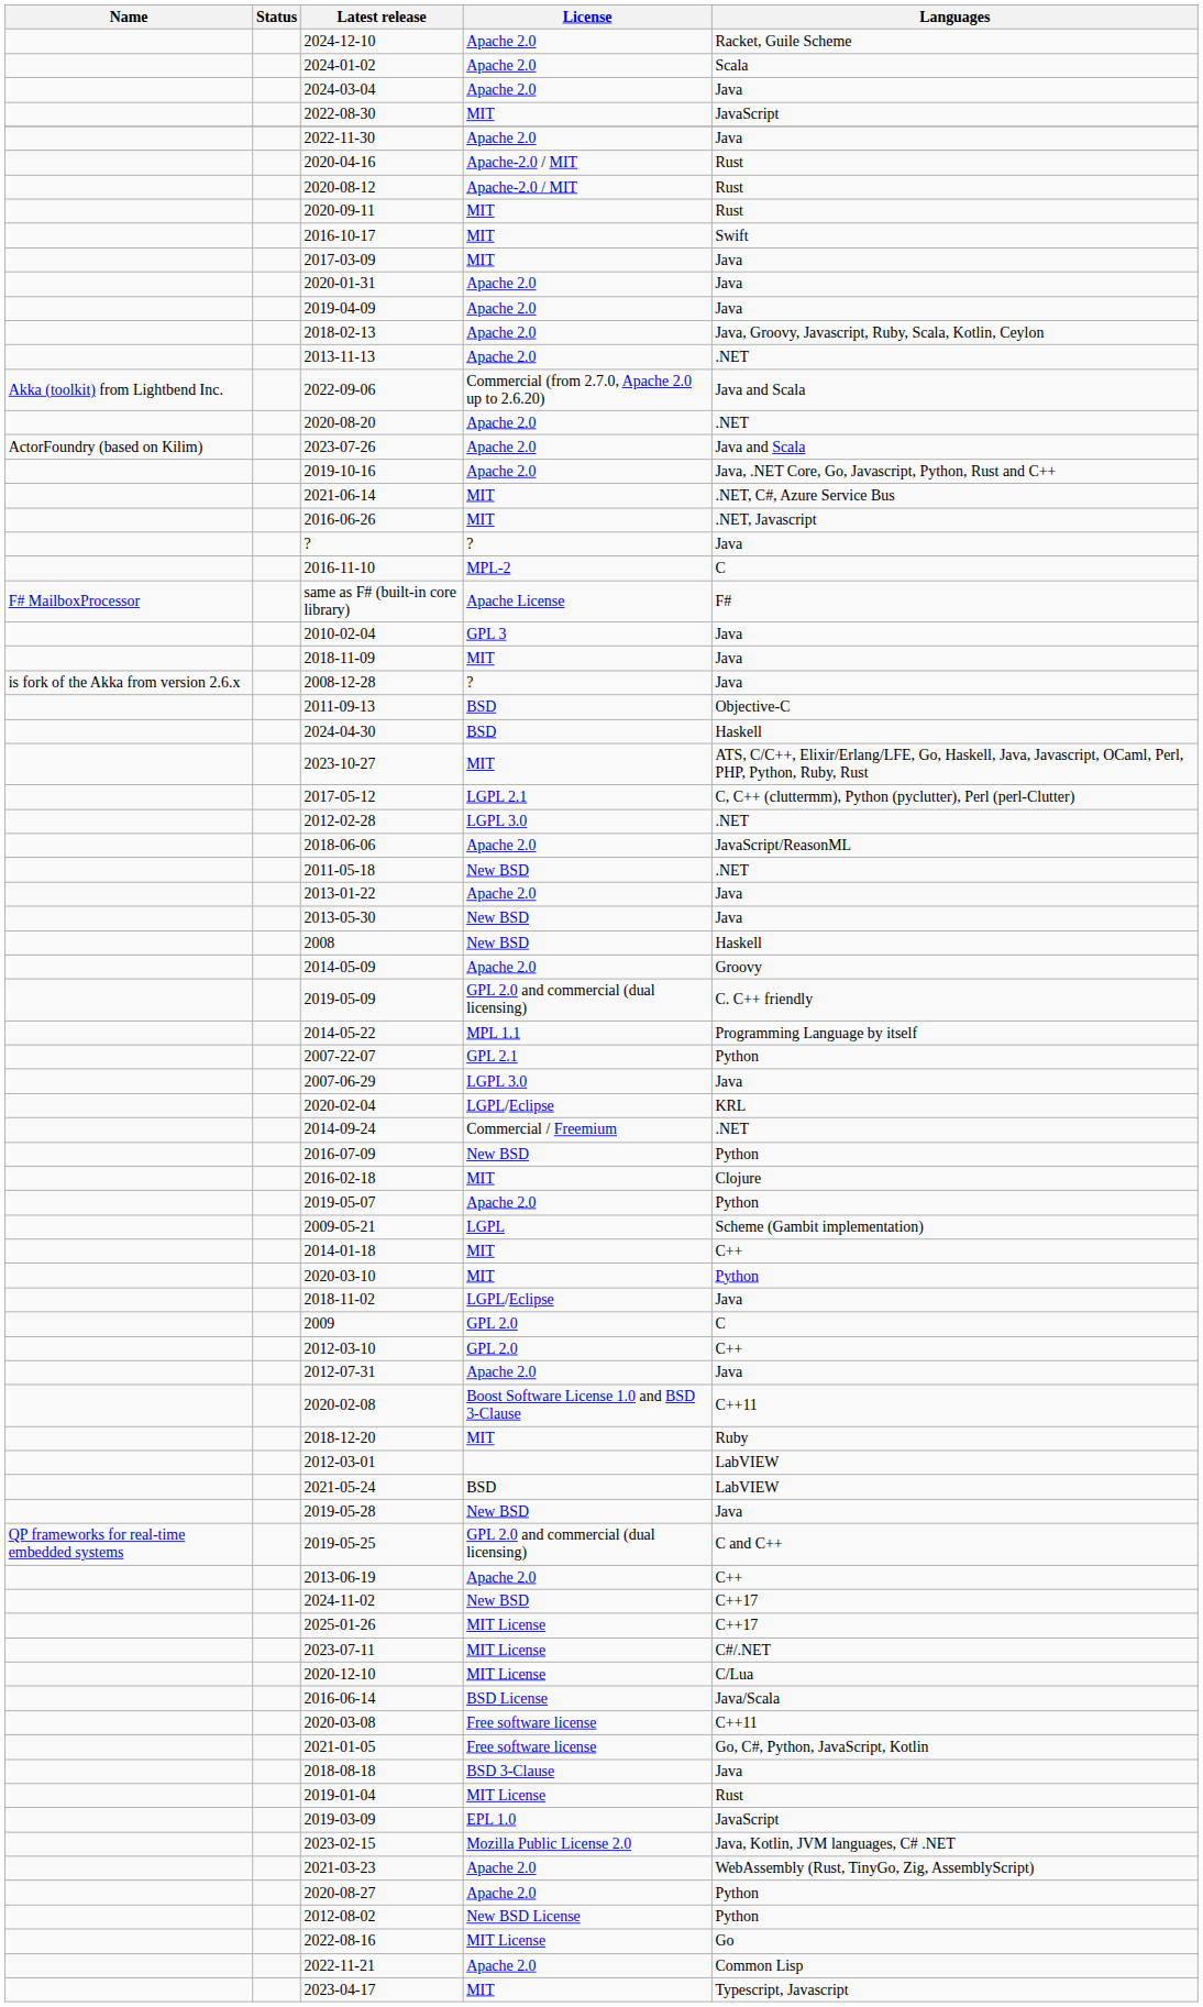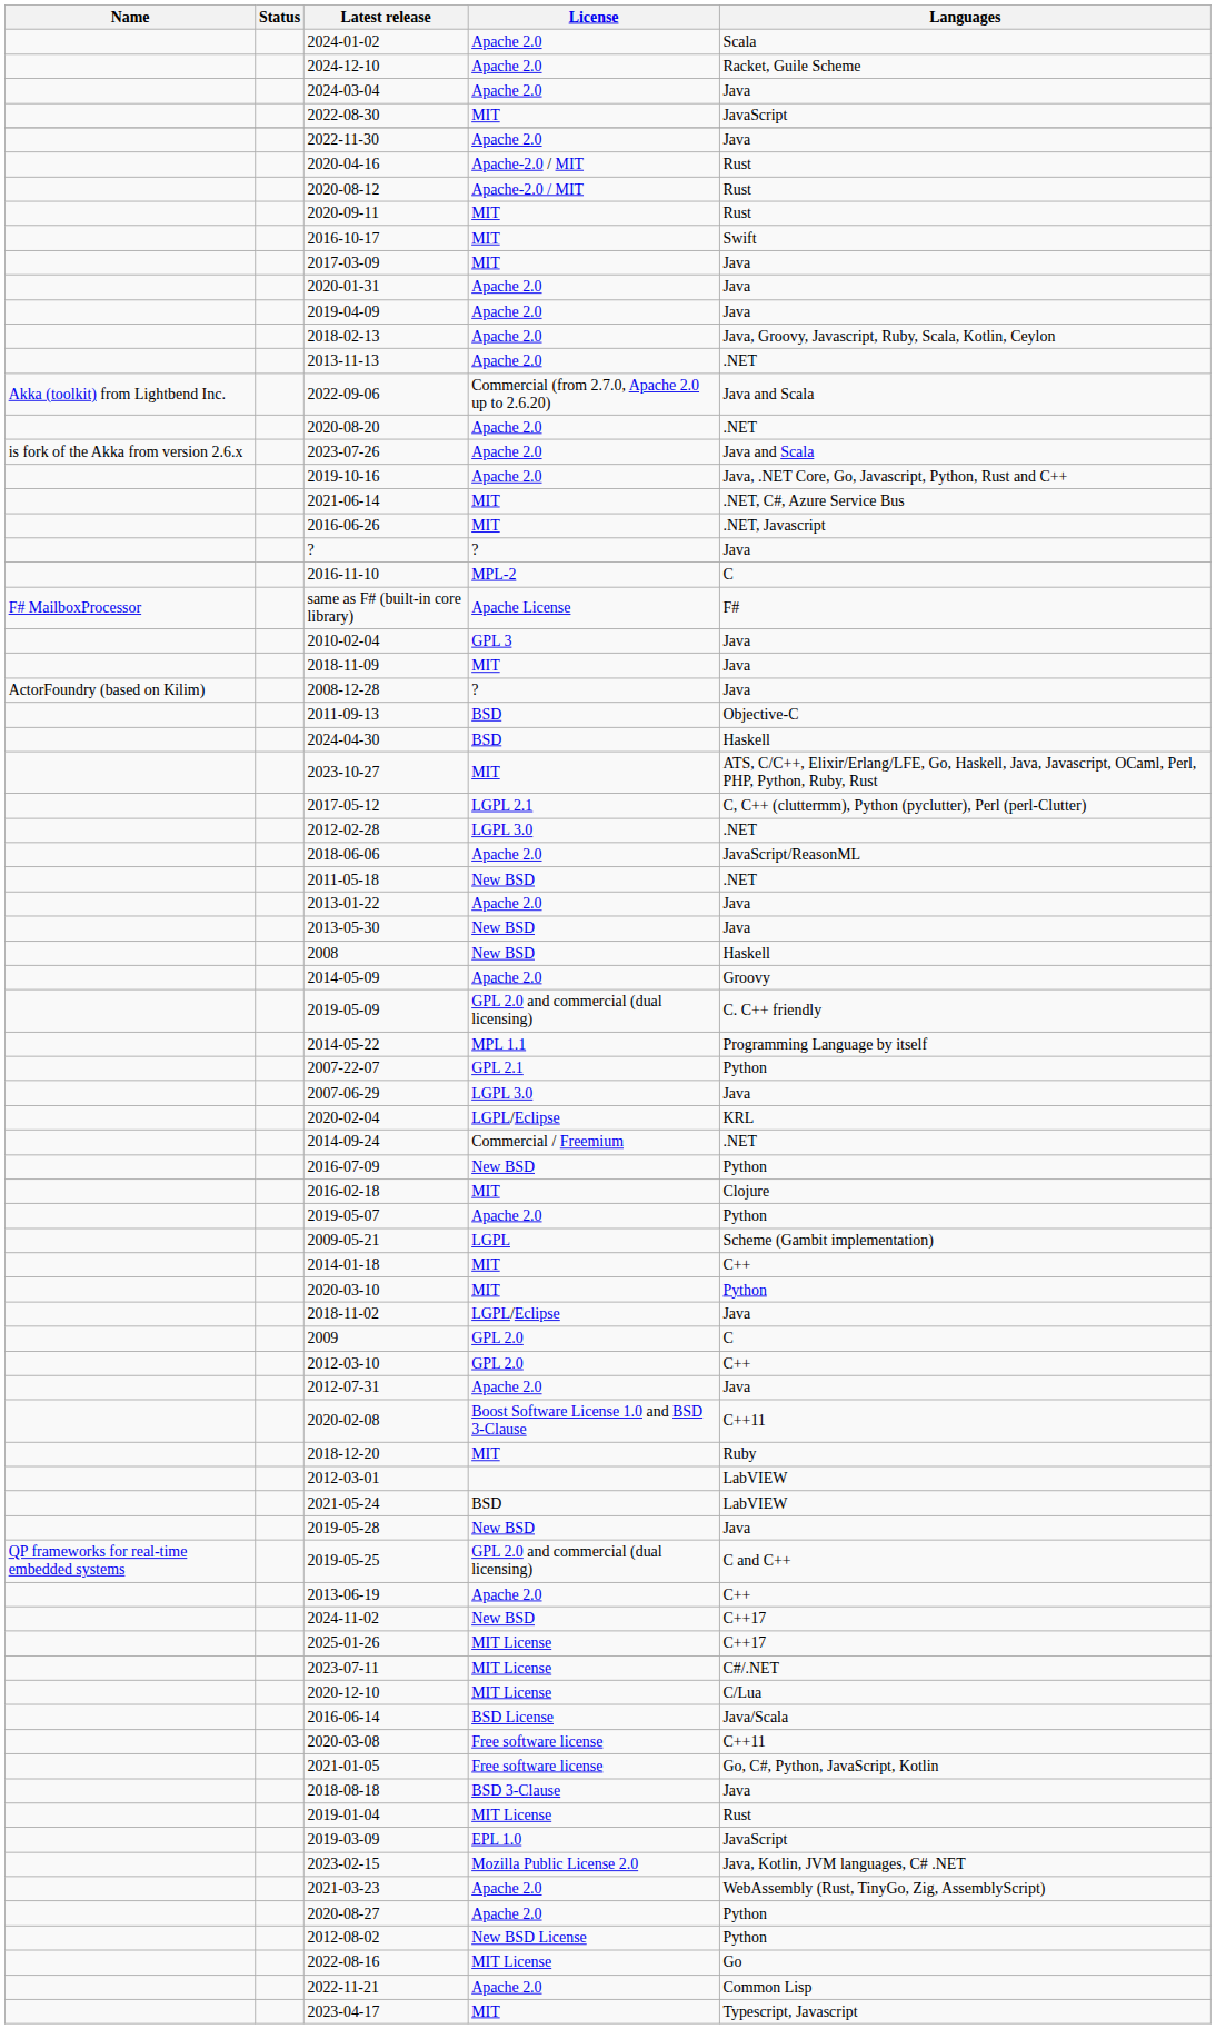 <table class="wikitable sortable">
 <tr>
 <th>Name</th>
 <th>Status</th>
 <th>Latest release</th>
 <th><a href='#'>License</a></th>
 <th>Languages</th>
 </tr>
 <tr>
+<td></td>
+<td></td>
+<td>2024-01-02</td>
+<td><a href='#'>Apache 2.0</a></td>
+<td>Scala</td>
+</tr>
+<tr>
 <td> </td>
 <td></td>
 <td>2024-12-10</td>
 <td><a href='#'>Apache 2.0</a></td>
 <td>Racket, Guile Scheme</td>
-</tr>
-<tr>
-<td></td>
-<td></td>
-<td>2024-01-02</td>
-<td><a href='#'>Apache 2.0</a></td>
-<td>Scala</td>
 </tr>
 <tr>
 <td></td>
 <td></td>
 <td>2024-03-04</td>
 <td><a href='#'>Apache 2.0</a></td>
 <td>Java</td>
 </tr>
 <tr>
 <td></td>
 <td></td>
 <td>2022-08-30</td>
 <td><a href='#'>MIT</a></td>
 <td>JavaScript</td>
 </tr>
 <tr>
 </tr>
 <tr>
 <td></td>
 <td></td>
 <td>2022-11-30</td>
 <td><a href='#'>Apache 2.0</a></td>
 <td>Java</td>
 </tr>
 <tr>
 <td></td>
 <td></td>
 <td>2020-04-16</td>
 <td><a href='#'>Apache-2.0</a> / <a href='#'>MIT</a></td>
 <td>Rust</td>
 </tr>
 <tr>
 <td></td>
 <td></td>
 <td>2020-08-12</td>
 <td><a href='#'>Apache-2.0 / MIT</a></td>
 <td>Rust</td>
 </tr>
 <tr>
 <td></td>
 <td></td>
 <td>2020-09-11</td>
 <td><a href='#'>MIT</a></td>
 <td>Rust</td>
 </tr>
 <tr>
 <td></td>
 <td></td>
 <td>2016-10-17</td>
 <td><a href='#'>MIT</a></td>
 <td>Swift</td>
 </tr>
 <tr>
 <td></td>
 <td></td>
 <td>2017-03-09</td>
 <td><a href='#'>MIT</a></td>
 <td>Java</td>
 </tr>
 <tr>
 <td></td>
 <td></td>
 <td>2020-01-31</td>
 <td><a href='#'>Apache 2.0</a></td>
 <td>Java</td>
 </tr>
 <tr>
 <td></td>
 <td></td>
 <td>2019-04-09</td>
 <td><a href='#'>Apache 2.0</a></td>
 <td>Java</td>
 </tr>
 <tr>
 <td></td>
 <td></td>
 <td>2018-02-13</td>
 <td><a href='#'>Apache 2.0</a></td>
 <td>Java, Groovy, Javascript, Ruby, Scala, Kotlin, Ceylon</td>
 </tr>
 <tr>
 <td></td>
 <td></td>
 <td>2013-11-13</td>
 <td><a href='#'>Apache 2.0</a></td>
 <td>.NET</td>
 </tr>
 <tr>
 <td><a href='#'>Akka (toolkit)</a> from Lightbend Inc.</td>
 <td></td>
 <td>2022-09-06</td>
 <td>Commercial (from 2.7.0, <a href='#'>Apache 2.0</a> up to 2.6.20)</td>
 <td>Java and Scala</td>
 </tr>
 <tr>
 <td></td>
 <td></td>
 <td>2020-08-20</td>
 <td><a href='#'>Apache 2.0</a></td>
 <td>.NET</td>
 </tr>
 <tr>
-<td>ActorFoundry (based on Kilim)</td>
+<td> is fork of the Akka from version 2.6.x</td>
 <td></td>
 <td>2023-07-26</td>
 <td><a href='#'>Apache 2.0</a></td>
 <td>Java and <a href='#'>Scala</a></td>
 </tr>
 <tr>
 <td></td>
 <td></td>
 <td>2019-10-16</td>
 <td><a href='#'>Apache 2.0</a></td>
 <td>Java, .NET Core, Go, Javascript, Python, Rust and C++</td>
 </tr>
 <tr>
 <td></td>
 <td></td>
 <td>2021-06-14</td>
 <td><a href='#'>MIT</a></td>
 <td>.NET, C#, Azure Service Bus</td>
 </tr>
 <tr>
 <td></td>
 <td></td>
 <td>2016-06-26</td>
 <td><a href='#'>MIT</a></td>
 <td>.NET, Javascript</td>
 </tr>
 <tr>
 <td></td>
 <td></td>
 <td>?</td>
 <td>?</td>
 <td>Java</td>
 </tr>
 <tr>
 <td></td>
 <td></td>
 <td>2016-11-10</td>
 <td><a href='#'>MPL-2</a></td>
 <td>C</td>
 </tr>
 <tr>
 <td><a href='#'>F# MailboxProcessor</a></td>
 <td></td>
 <td>same as F# (built-in core library)</td>
 <td><a href='#'>Apache License</a></td>
 <td>F#</td>
 </tr>
 <tr>
 <td></td>
 <td></td>
 <td>2010-02-04</td>
 <td><a href='#'>GPL 3</a></td>
 <td>Java</td>
 </tr>
 <tr>
 <td></td>
 <td></td>
 <td>2018-11-09</td>
 <td><a href='#'>MIT</a></td>
 <td>Java</td>
 </tr>
 <tr>
-<td> is fork of the Akka from version 2.6.x</td>
+<td>ActorFoundry (based on Kilim)</td>
 <td></td>
 <td>2008-12-28</td>
 <td>?</td>
 <td>Java</td>
 </tr>
 <tr>
 <td></td>
 <td></td>
 <td>2011-09-13</td>
 <td><a href='#'>BSD</a></td>
 <td>Objective-C</td>
 </tr>
 <tr>
 <td></td>
 <td></td>
 <td>2024-04-30</td>
 <td><a href='#'>BSD</a></td>
 <td>Haskell</td>
 </tr>
 <tr>
 <td></td>
 <td></td>
 <td>2023-10-27</td>
 <td><a href='#'>MIT</a></td>
 <td>ATS, C/C++, Elixir/Erlang/LFE, Go, Haskell, Java, Javascript, OCaml, Perl, PHP, Python, Ruby, Rust</td>
 </tr>
 <tr>
 <td></td>
 <td></td>
 <td>2017-05-12</td>
 <td><a href='#'> LGPL 2.1</a></td>
 <td>C, C++ (cluttermm), Python (pyclutter), Perl (perl-Clutter)</td>
 </tr>
 <tr>
 <td></td>
 <td></td>
 <td>2012-02-28</td>
 <td><a href='#'> LGPL 3.0</a></td>
 <td>.NET</td>
 </tr>
 <tr>
 <td> </td>
 <td></td>
 <td>2018-06-06</td>
 <td><a href='#'>Apache 2.0</a></td>
 <td>JavaScript/ReasonML</td>
 </tr>
 <tr>
 <td></td>
 <td></td>
 <td>2011-05-18</td>
 <td><a href='#'>New BSD</a></td>
 <td>.NET</td>
 </tr>
 <tr>
 <td></td>
 <td></td>
 <td>2013-01-22</td>
 <td><a href='#'>Apache 2.0</a></td>
 <td>Java</td>
 </tr>
 <tr>
 <td></td>
 <td></td>
 <td>2013-05-30</td>
 <td><a href='#'>New BSD</a></td>
 <td>Java</td>
 </tr>
 <tr>
 <td></td>
 <td></td>
 <td>2008</td>
 <td><a href='#'>New BSD</a></td>
 <td>Haskell</td>
 </tr>
 <tr>
 <td></td>
 <td></td>
 <td>2014-05-09</td>
 <td><a href='#'>Apache 2.0</a></td>
 <td>Groovy</td>
 </tr>
 <tr>
 <td></td>
 <td></td>
 <td>2019-05-09</td>
 <td><a href='#'>GPL 2.0</a> and commercial (dual licensing)</td>
 <td>C. C++ friendly</td>
 </tr>
 <tr>
 <td></td>
 <td></td>
 <td>2014-05-22</td>
 <td><a href='#'>MPL 1.1</a></td>
 <td>Programming Language by itself</td>
 </tr>
 <tr>
 <td></td>
 <td></td>
 <td>2007-22-07</td>
 <td><a href='#'>GPL 2.1</a></td>
 <td>Python</td>
 </tr>
 <tr>
 <td></td>
 <td></td>
 <td>2007-06-29</td>
 <td><a href='#'>LGPL 3.0</a></td>
 <td>Java</td>
 </tr>
 <tr>
 <td></td>
 <td></td>
 <td>2020-02-04</td>
 <td><a href='#'>LGPL</a>/<a href='#'>Eclipse</a></td>
 <td>KRL</td>
 </tr>
 <tr>
 <td></td>
 <td></td>
 <td>2014-09-24</td>
 <td>Commercial / <a href='#'>Freemium</a></td>
 <td>.NET</td>
 </tr>
 <tr>
 <td></td>
 <td></td>
 <td>2016-07-09</td>
 <td><a href='#'>New BSD</a></td>
 <td>Python</td>
 </tr>
 <tr>
 <td></td>
 <td></td>
 <td>2016-02-18</td>
 <td><a href='#'>MIT</a></td>
 <td>Clojure</td>
 </tr>
 <tr>
 <td></td>
 <td></td>
 <td>2019-05-07</td>
 <td><a href='#'>Apache 2.0</a></td>
 <td>Python</td>
 </tr>
 <tr>
 <td></td>
 <td></td>
 <td>2009-05-21</td>
 <td><a href='#'>LGPL</a></td>
 <td>Scheme (Gambit implementation)</td>
 </tr>
 <tr>
 <td></td>
 <td></td>
 <td>2014-01-18</td>
 <td><a href='#'>MIT</a></td>
 <td>C++</td>
 </tr>
 <tr>
 <td></td>
 <td></td>
 <td>2020-03-10</td>
 <td><a href='#'>MIT</a></td>
 <td><a href='#'>Python</a></td>
 </tr>
 <tr>
 <td></td>
 <td></td>
 <td>2018-11-02</td>
 <td><a href='#'>LGPL</a>/<a href='#'>Eclipse</a></td>
 <td>Java</td>
 </tr>
 <tr>
 <td></td>
 <td></td>
 <td>2009</td>
 <td><a href='#'> GPL 2.0</a></td>
 <td>C</td>
 </tr>
 <tr>
 <td></td>
 <td></td>
 <td>2012-03-10</td>
 <td><a href='#'>GPL 2.0</a></td>
 <td>C++</td>
 </tr>
 <tr>
 <td></td>
 <td></td>
 <td>2012-07-31</td>
 <td><a href='#'>Apache 2.0</a></td>
 <td>Java</td>
 </tr>
 <tr>
 <td></td>
 <td></td>
 <td>2020-02-08</td>
 <td><a href='#'>Boost Software License 1.0</a> and <a href='#'>BSD 3-Clause</a></td>
 <td>C++11</td>
 </tr>
 <tr>
 <td></td>
 <td></td>
 <td>2018-12-20</td>
 <td><a href='#'>MIT</a></td>
 <td>Ruby</td>
 </tr>
 <tr>
 <td></td>
 <td></td>
 <td>2012-03-01</td>
 <td></td>
 <td>LabVIEW</td>
 </tr>
 <tr>
 <td></td>
 <td></td>
 <td>2021-05-24</td>
 <td>BSD</td>
 <td>LabVIEW</td>
 </tr>
 <tr>
 <td></td>
 <td></td>
 <td>2019-05-28</td>
 <td><a href='#'>New BSD</a></td>
 <td>Java</td>
 </tr>
 <tr>
 <td><a href='#'>QP frameworks for real-time embedded systems</a></td>
 <td></td>
 <td>2019-05-25</td>
 <td><a href='#'>GPL 2.0</a> and commercial (dual licensing)</td>
 <td>C and C++</td>
 </tr>
 <tr>
 <td></td>
 <td></td>
 <td>2013-06-19</td>
 <td><a href='#'>Apache 2.0</a></td>
 <td>C++</td>
 </tr>
 <tr>
 <td></td>
 <td></td>
 <td>2024-11-02</td>
 <td><a href='#'>New BSD</a></td>
 <td>C++17</td>
 </tr>
 <tr>
 <td></td>
 <td></td>
 <td>2025-01-26</td>
 <td><a href='#'>MIT License</a></td>
 <td>C++17</td>
 </tr>
 <tr>
 <td></td>
 <td></td>
 <td>2023-07-11</td>
 <td><a href='#'>MIT License</a></td>
 <td>C#/.NET</td>
 </tr>
 <tr>
 <td></td>
 <td></td>
 <td>2020-12-10</td>
 <td><a href='#'>MIT License</a></td>
 <td>C/Lua</td>
 </tr>
 <tr>
 <td></td>
 <td></td>
 <td>2016-06-14</td>
 <td><a href='#'>BSD License</a></td>
 <td>Java/Scala</td>
 </tr>
 <tr>
 <td></td>
 <td></td>
 <td>2020-03-08</td>
 <td><a href='#'>Free software license</a></td>
 <td>C++11</td>
 </tr>
 <tr>
 <td></td>
 <td></td>
 <td>2021-01-05</td>
 <td><a href='#'>Free software license</a></td>
 <td>Go, C#, Python, JavaScript, Kotlin</td>
 </tr>
 <tr>
 <td> </td>
 <td></td>
 <td>2018-08-18</td>
 <td><a href='#'>BSD 3-Clause</a></td>
 <td>Java</td>
 </tr>
 <tr>
 <td></td>
 <td></td>
 <td>2019-01-04</td>
 <td><a href='#'>MIT License</a></td>
 <td>Rust</td>
 </tr>
 <tr>
 <td></td>
 <td></td>
 <td>2019-03-09</td>
 <td><a href='#'>EPL 1.0</a></td>
 <td>JavaScript</td>
 </tr>
 <tr>
 <td></td>
 <td></td>
 <td>2023-02-15</td>
 <td><a href='#'>Mozilla Public License 2.0</a></td>
 <td>Java, Kotlin, JVM languages, C# .NET</td>
 </tr>
 <tr>
 <td></td>
 <td></td>
 <td>2021-03-23</td>
 <td><a href='#'>Apache 2.0</a></td>
 <td>WebAssembly (Rust, TinyGo, Zig, AssemblyScript)</td>
 </tr>
 <tr>
 <td></td>
 <td></td>
 <td>2020-08-27</td>
 <td><a href='#'>Apache 2.0</a></td>
 <td>Python</td>
 </tr>
 <tr>
 <td></td>
 <td></td>
 <td>2012-08-02</td>
 <td><a href='#'>New BSD License</a></td>
 <td>Python</td>
 </tr>
 <tr>
 <td></td>
 <td></td>
 <td>2022-08-16</td>
 <td><a href='#'>MIT License</a></td>
 <td>Go</td>
 </tr>
 <tr>
 <td></td>
 <td></td>
 <td>2022-11-21</td>
 <td><a href='#'>Apache 2.0</a></td>
 <td>Common Lisp</td>
 </tr>
 <tr>
 <td></td>
 <td></td>
 <td>2023-04-17</td>
 <td><a href='#'>MIT</a></td>
 <td>Typescript, Javascript</td>
 </tr>
 </table>
